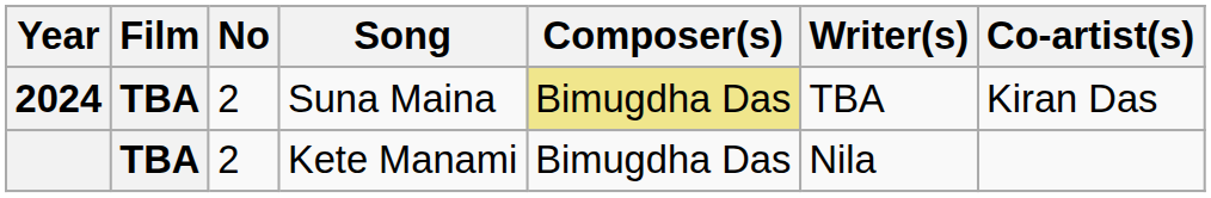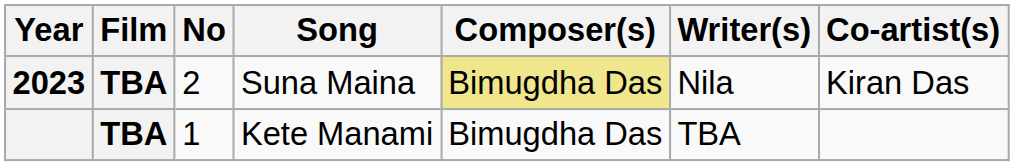 <table class="wikitable">
 <tr>
 <th>Year</th>
 <th>Film</th>
 <th>No</th>
 <th>Song</th>
 <th>Composer(s)</th>
 <th>Writer(s)</th>
 <th>Co-artist(s)</th>
 </tr>
 <tr>
-<th>2024</th>
+<th>2023</th>
 <th>TBA</th>
 <td>2</td>
 <td>Suna Maina</td>
 <td style="background: khaki;">Bimugdha Das</td>
-<td>TBA</td>
+<td>Nila</td>
 <td>Kiran Das</td>
 </tr>
 <tr>
 <th></th>
 <th>TBA</th>
-<td>2</td>
+<td>1</td>
 <td>Kete Manami</td>
 <td>Bimugdha Das</td>
-<td>Nila</td>
+<td>TBA</td>
 <td></td>
 </tr>
 </table>
